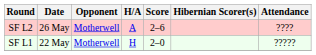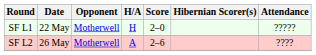 <table class="wikitable" style="text-align:center">
 <tr>
 <th>Round</th>
 <th>Date</th>
 <th>Opponent</th>
 <th>H/A</th>
 <th>Score</th>
 <th>Hibernian Scorer(s)</th>
 <th>Attendance</th>
 </tr>
+<tr bgcolor=#EEFFEE>
+<td>SF L1</td>
+<td align=left>22 May</td>
+<td align=left><a href='#'>Motherwell</a></td>
+<td><a href='#'>H</a></td>
+<td>2–0</td>
+<td align=left></td>
+<td>?????</td>
+</tr>
 <tr bgcolor=#FFCCCC>
 <td>SF L2</td>
 <td align=left>26 May</td>
 <td align=left><a href='#'>Motherwell</a></td>
 <td><a href='#'>A</a></td>
 <td>2–6</td>
 <td align=left></td>
 <td>????</td>
 </tr>
-<tr bgcolor=#EEFFEE>
-<td>SF L1</td>
-<td align=left>22 May</td>
-<td align=left><a href='#'>Motherwell</a></td>
-<td><a href='#'>H</a></td>
-<td>2–0</td>
-<td align=left></td>
-<td>?????</td>
-</tr>
 <tr>
 </tr>
 </table>
